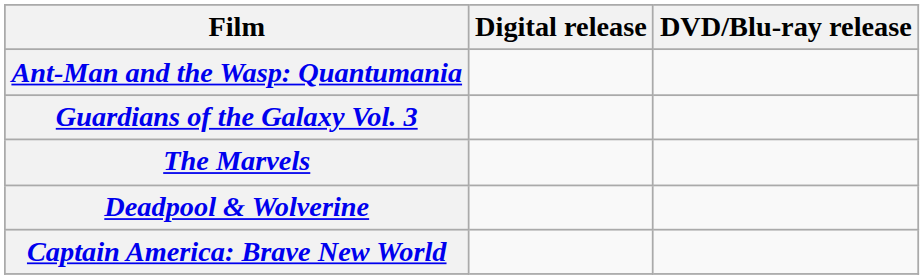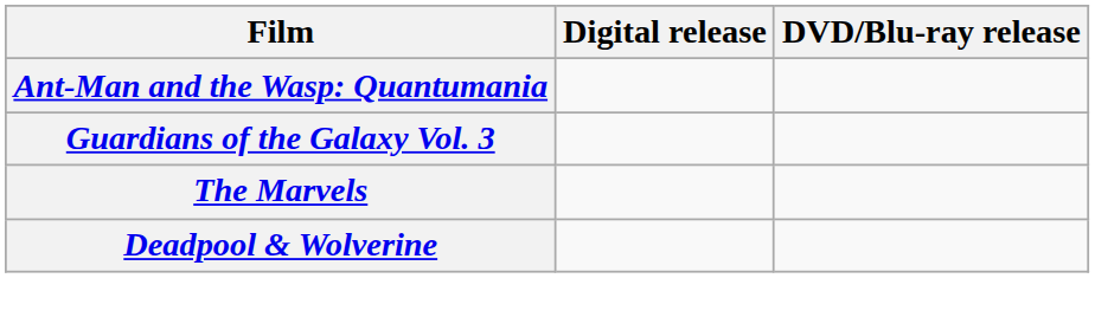 <table class="wikitable plainrowheaders">
 <tr>
 <th scope="col">Film</th>
 <th scope="col">Digital release</th>
 <th scope="col">DVD/Blu-ray release</th>
 </tr>
 <tr>
 <th scope="row"><em><a href='#'>Ant-Man and the Wasp: Quantumania</a></em></th>
 <td></td>
 <td></td>
 </tr>
 <tr>
 <th scope="row"><em><a href='#'>Guardians of the Galaxy Vol. 3</a></em></th>
 <td></td>
 <td></td>
 </tr>
 <tr>
 <th scope="row"><em><a href='#'>The Marvels</a></em></th>
 <td></td>
 <td></td>
 </tr>
 <tr>
 <th scope="row"><em><a href='#'>Deadpool & Wolverine</a></em></th>
 <td></td>
 <td></td>
 </tr>
-<tr>
-<th scope="row"><em><a href='#'>Captain America: Brave New World</a></em></th>
-<td></td>
-<td></td>
-</tr>
 </table>
